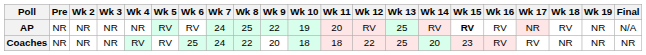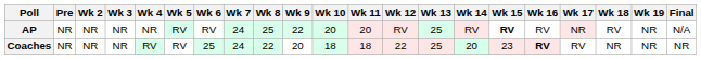 <table class="wikitable" style="white-space:nowrap;text-align:center;">
 <tr>
 <th>Poll</th>
 <th>Pre</th>
 <th>Wk 2</th>
 <th>Wk 3</th>
 <th>Wk 4</th>
 <th>Wk 5</th>
 <th>Wk 6</th>
 <th>Wk 7</th>
 <th>Wk 8</th>
 <th>Wk 9</th>
 <th>Wk 10</th>
 <th>Wk 11</th>
 <th>Wk 12</th>
 <th>Wk 13</th>
 <th>Wk 14</th>
 <th>Wk 15</th>
 <th>Wk 16</th>
 <th>Wk 17</th>
 <th>Wk 18</th>
 <th>Wk 19</th>
 <th>Final</th>
 </tr>
 <tr>
 <th>AP</th>
 <td style="background:#FFF;">NR</td>
 <td style="background:#FFF;">NR</td>
 <td style="background:#FFF;">NR</td>
 <td style="background:#FFF;">NR</td>
 <td style="background:#D8FFEB">RV</td>
 <td style="background:#FFF;">RV</td>
 <td style="background:#D8FFEB;">24</td>
 <td style="background:#D8FFEB;">25</td>
 <td style="background:#D8FFEB;">22</td>
-<td style="background:#D8FFEB;">19</td>
+<td style="background:#D8FFEB;">20</td>
 <td style="background:#FFE6E6;">20</td>
 <td style="background:#FFE6E6;">RV</td>
 <td style="background:#D8FFEB;">25</td>
 <td style="background:#FFE6E6;">RV</td>
 <td style="background:#FFF;"><strong>RV</strong></td>
 <td style="background:#FFF;">RV</td>
 <td style="background:#FFE6E6;">NR</td>
 <td style="background:#FFF;">RV</td>
 <td style="background:#FFF;">NR</td>
 <td style="background:#FFF;">N/A</td>
 </tr>
 <tr>
 <th>Coaches</th>
 <td style="background:#FFF;">NR</td>
 <td style="background:#FFF;">NR</td>
 <td style="background:#FFF;">NR</td>
 <td style="background:#D8FFEB;">RV</td>
 <td style="background:#FFF;">RV</td>
 <td style="background:#D8FFEB;">25</td>
 <td style="background:#D8FFEB;">24</td>
 <td style="background:#D8FFEB;">22</td>
 <td style="background:#FFF;">20</td>
 <td style="background:#D8FFEB;">18</td>
 <td style="background:#FFE6E6;">18</td>
 <td style="background:#FFE6E6;">22</td>
 <td style="background:#FFE6E6;">25</td>
 <td style="background:#D8FFEB;">20</td>
 <td style="background:#FFE6E6;">23</td>
-<td style="background:#FFE6E6;">RV</td>
+<td style="background:#FFE6E6;"><strong>RV</strong></td>
 <td style="background:#FFF;">RV</td>
 <td style="background:#FFF;">NR</td>
 <td style="background:#FFF;">NR</td>
 <td style="background:#FFF;">NR</td>
 </tr>
 </table>
